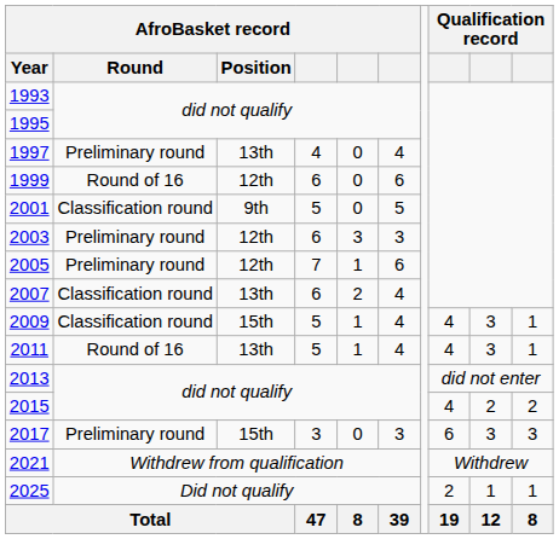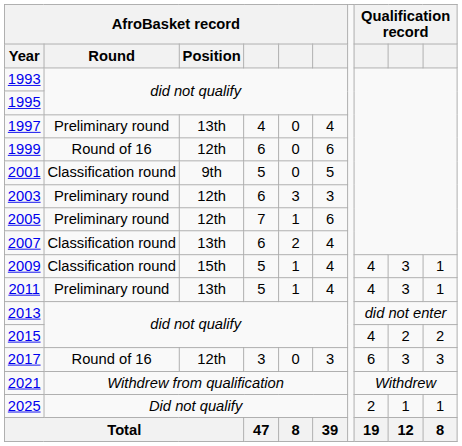 <table class="wikitable" style="text-align:center;">
 <tr>
 <th colspan="6">AfroBasket record</th>
 <td rowspan="18"></td>
 <th colspan="3">Qualification record</th>
 </tr>
 <tr>
 <th>Year</th>
 <th>Round</th>
 <th>Position</th>
 <th width="30"></th>
 <th width="30"></th>
 <th width="30"></th>
 <th width="30"></th>
 <th width="30"></th>
 <th width="30"></th>
 </tr>
 <tr>
 <td> <a href='#'>1993</a></td>
 <td rowspan=2 colspan=5><em>did not qualify</em></td>
 </tr>
 <tr>
 <td> <a href='#'>1995</a></td>
 </tr>
 <tr>
 <td> <a href='#'>1997</a></td>
 <td>Preliminary round</td>
 <td>13th</td>
 <td>4</td>
 <td>0</td>
 <td>4</td>
 </tr>
 <tr>
 <td> <a href='#'>1999</a></td>
 <td>Round of 16</td>
 <td>12th</td>
 <td>6</td>
 <td>0</td>
 <td>6</td>
 </tr>
 <tr>
 <td> <a href='#'>2001</a></td>
 <td>Classification round</td>
 <td>9th</td>
 <td>5</td>
 <td>0</td>
 <td>5</td>
 </tr>
 <tr>
 <td> <a href='#'>2003</a></td>
 <td>Preliminary round</td>
 <td>12th</td>
 <td>6</td>
 <td>3</td>
 <td>3</td>
 </tr>
 <tr>
 <td> <a href='#'>2005</a></td>
 <td>Preliminary round</td>
 <td>12th</td>
 <td>7</td>
 <td>1</td>
 <td>6</td>
 </tr>
 <tr>
 <td> <a href='#'>2007</a></td>
 <td>Classification round</td>
 <td>13th</td>
 <td>6</td>
 <td>2</td>
 <td>4</td>
 </tr>
 <tr>
 <td> <a href='#'>2009</a></td>
 <td>Classification round</td>
 <td>15th</td>
 <td>5</td>
 <td>1</td>
 <td>4</td>
 <td>4</td>
 <td>3</td>
 <td>1</td>
 </tr>
 <tr>
 <td> <a href='#'>2011</a></td>
-<td>Round of 16</td>
+<td>Preliminary round</td>
 <td>13th</td>
 <td>5</td>
 <td>1</td>
 <td>4</td>
 <td>4</td>
 <td>3</td>
 <td>1</td>
 </tr>
 <tr>
 <td> <a href='#'>2013</a></td>
 <td rowspan=2 colspan=5><em>did not qualify</em></td>
 <td colspan="3"><em>did not enter</em></td>
 </tr>
 <tr>
 <td> <a href='#'>2015</a></td>
 <td>4</td>
 <td>2</td>
 <td>2</td>
 </tr>
 <tr>
 <td>  <a href='#'>2017</a></td>
-<td>Preliminary round</td>
-<td>15th</td>
+<td>Round of 16</td>
+<td>12th</td>
 <td>3</td>
 <td>0</td>
 <td>3</td>
 <td>6</td>
 <td>3</td>
 <td>3</td>
 </tr>
 <tr>
 <td> <a href='#'>2021</a></td>
 <td colspan=5><em>Withdrew from qualification</em></td>
 <td colspan="3"><em>Withdrew</em></td>
 </tr>
 <tr>
 <td> <a href='#'>2025</a></td>
 <td colspan=5><em>Did not qualify</em></td>
 <td>2</td>
 <td>1</td>
 <td>1</td>
 </tr>
 <tr>
 <th colspan=3>Total</th>
 <th>47</th>
 <th>8</th>
 <th>39</th>
 <th>19</th>
 <th>12</th>
 <th>8</th>
 </tr>
 </table>
